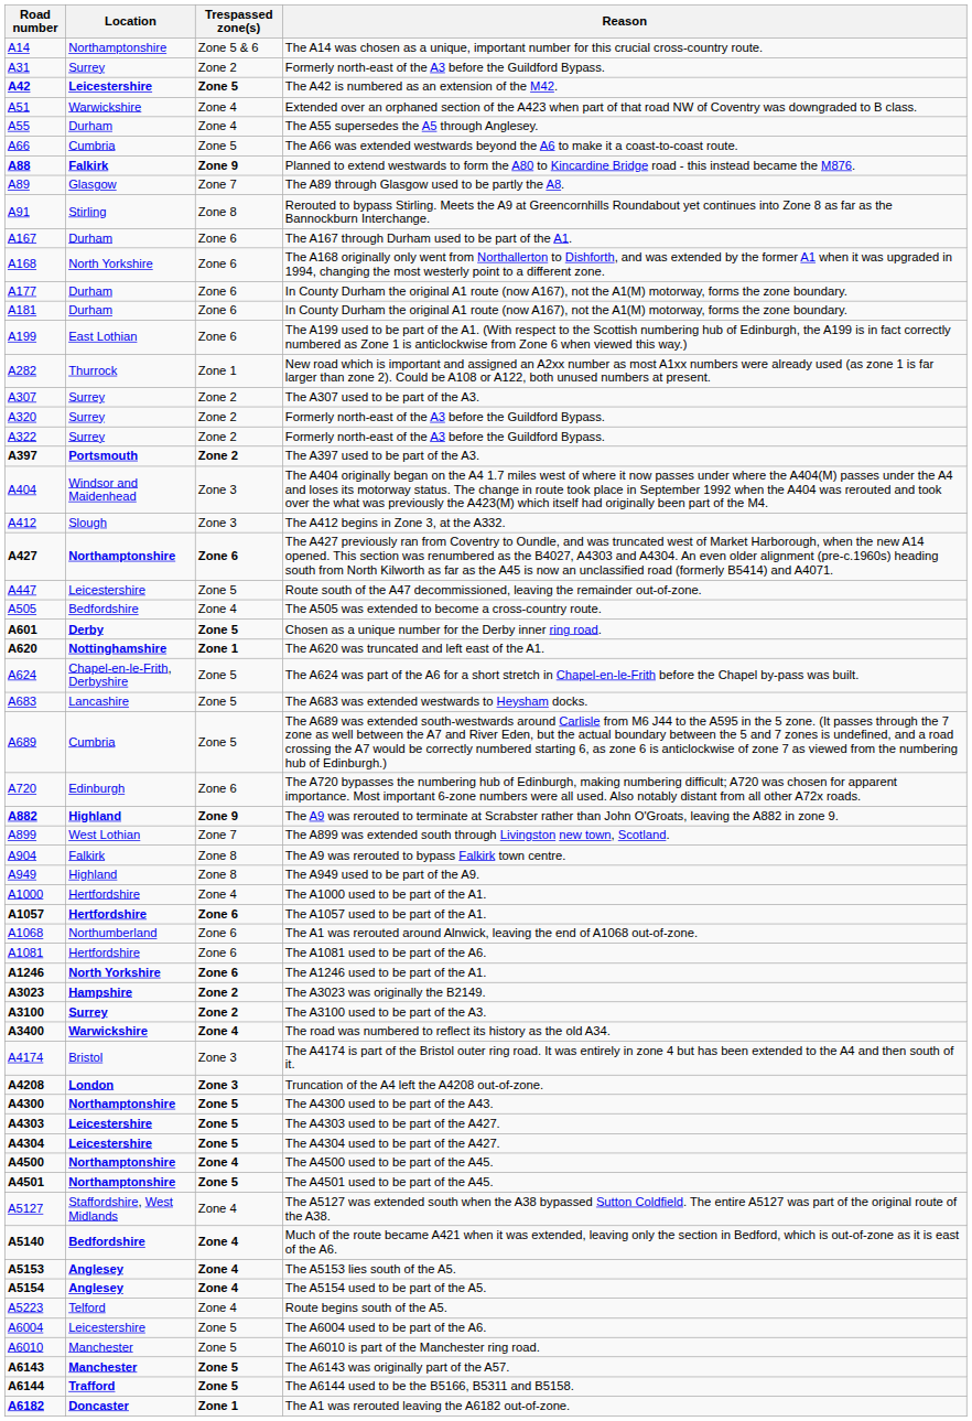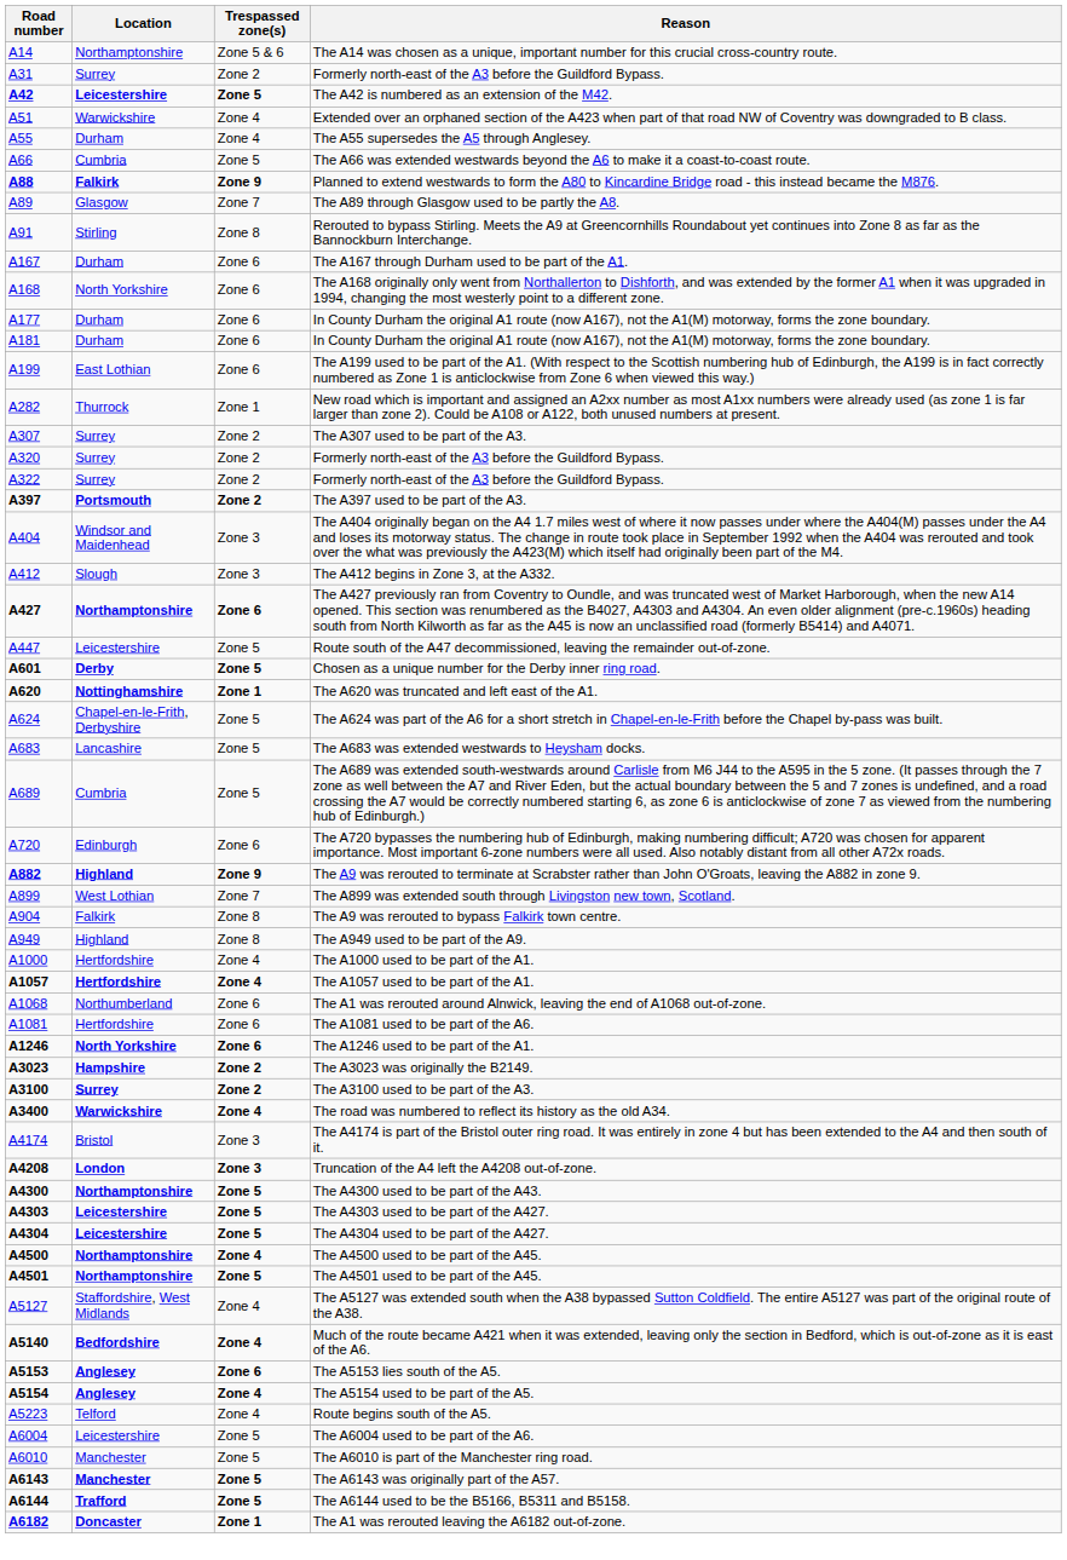 <table class="wikitable">
 <tr>
 <th>Road number</th>
 <th>Location</th>
 <th>Trespassed zone(s)</th>
 <th>Reason</th>
 </tr>
 <tr>
 <td><a href='#'>A14</a></td>
 <td><a href='#'>Northamptonshire</a></td>
 <td>Zone 5 & 6</td>
 <td>The A14 was chosen as a unique, important number for this crucial cross-country route.</td>
 </tr>
 <tr>
 <td><a href='#'>A31</a></td>
 <td><a href='#'>Surrey</a></td>
 <td>Zone 2</td>
 <td>Formerly north-east of the <a href='#'>A3</a> before the Guildford Bypass.</td>
 </tr>
 <tr>
 <td><strong><a href='#'>A42</a></strong></td>
 <td><strong><a href='#'>Leicestershire</a></strong></td>
 <td><strong>Zone 5</strong></td>
 <td>The A42 is numbered as an extension of the <a href='#'>M42</a>.</td>
 </tr>
 <tr>
 <td><a href='#'>A51</a></td>
 <td><a href='#'>Warwickshire</a></td>
 <td>Zone 4</td>
 <td>Extended over an orphaned section of the A423 when part of that road NW of Coventry was downgraded to B class.</td>
 </tr>
 <tr>
 <td><a href='#'>A55</a></td>
 <td><a href='#'>Durham</a></td>
 <td>Zone 4</td>
 <td>The A55 supersedes the <a href='#'>A5</a> through Anglesey.</td>
 </tr>
 <tr>
 <td><a href='#'>A66</a></td>
 <td><a href='#'>Cumbria</a></td>
 <td>Zone 5</td>
 <td>The A66 was extended westwards beyond the <a href='#'>A6</a> to make it a coast-to-coast route.</td>
 </tr>
 <tr>
 <td><strong><a href='#'>A88</a></strong></td>
 <td><strong><a href='#'>Falkirk</a></strong></td>
 <td><strong>Zone 9</strong></td>
 <td>Planned to extend westwards to form the <a href='#'>A80</a> to <a href='#'>Kincardine Bridge</a> road - this instead became the <a href='#'>M876</a>.</td>
 </tr>
 <tr>
 <td><a href='#'>A89</a></td>
 <td><a href='#'>Glasgow</a></td>
 <td>Zone 7</td>
 <td>The A89 through Glasgow used to be partly the <a href='#'>A8</a>.</td>
 </tr>
 <tr>
 <td><a href='#'>A91</a></td>
 <td><a href='#'>Stirling</a></td>
 <td>Zone 8</td>
 <td>Rerouted to bypass Stirling. Meets the A9 at Greencornhills Roundabout yet continues into Zone 8 as far as the Bannockburn Interchange.</td>
 </tr>
 <tr>
 <td><a href='#'>A167</a></td>
 <td><a href='#'>Durham</a></td>
 <td>Zone 6</td>
 <td>The A167 through Durham used to be part of the <a href='#'>A1</a>.</td>
 </tr>
 <tr>
 <td><a href='#'>A168</a></td>
 <td><a href='#'>North Yorkshire</a></td>
 <td>Zone 6</td>
 <td>The A168 originally only went from <a href='#'>Northallerton</a> to <a href='#'>Dishforth</a>, and was extended by the former <a href='#'>A1</a> when it was upgraded in 1994, changing the most westerly point to a different zone.</td>
 </tr>
 <tr>
 <td><a href='#'>A177</a></td>
 <td><a href='#'>Durham</a></td>
 <td>Zone 6</td>
 <td>In County Durham the original A1 route (now A167), not the A1(M) motorway, forms the zone boundary.</td>
 </tr>
 <tr>
 <td><a href='#'>A181</a></td>
 <td><a href='#'>Durham</a></td>
 <td>Zone 6</td>
 <td>In County Durham the original A1 route (now A167), not the A1(M) motorway, forms the zone boundary.</td>
 </tr>
 <tr>
 <td><a href='#'>A199</a></td>
 <td><a href='#'>East Lothian</a></td>
 <td>Zone 6</td>
 <td>The A199 used to be part of the A1. (With respect to the Scottish numbering hub of Edinburgh, the A199 is in fact correctly numbered as Zone 1 is anticlockwise from Zone 6 when viewed this way.)</td>
 </tr>
 <tr>
 <td><a href='#'>A282</a></td>
 <td><a href='#'>Thurrock</a></td>
 <td>Zone 1</td>
 <td>New road which is important and assigned an A2xx number as most A1xx numbers were already used (as zone 1 is far larger than zone 2). Could be A108 or A122, both unused numbers at present.</td>
 </tr>
 <tr>
 <td><a href='#'>A307</a></td>
 <td><a href='#'>Surrey</a></td>
 <td>Zone 2</td>
 <td>The A307 used to be part of the A3.</td>
 </tr>
 <tr>
 <td><a href='#'>A320</a></td>
 <td><a href='#'>Surrey</a></td>
 <td>Zone 2</td>
 <td>Formerly north-east of the <a href='#'>A3</a> before the Guildford Bypass.</td>
 </tr>
 <tr>
 <td><a href='#'>A322</a></td>
 <td><a href='#'>Surrey</a></td>
 <td>Zone 2</td>
 <td>Formerly north-east of the <a href='#'>A3</a> before the Guildford Bypass.</td>
 </tr>
 <tr>
 <td><strong>A397</strong></td>
 <td><strong><a href='#'>Portsmouth</a></strong></td>
 <td><strong>Zone 2</strong></td>
 <td>The A397 used to be part of the A3.</td>
 </tr>
 <tr>
 <td><a href='#'>A404</a></td>
 <td><a href='#'>Windsor and Maidenhead</a></td>
 <td>Zone 3</td>
 <td>The A404 originally began on the A4 1.7 miles west of where it now passes under where the A404(M) passes under the A4 and loses its motorway status.  The change in route took place in September 1992 when the A404 was rerouted and took over the what was previously the A423(M) which itself had originally been part of the M4.</td>
 </tr>
 <tr>
 <td><a href='#'>A412</a></td>
 <td><a href='#'>Slough</a></td>
 <td>Zone 3</td>
 <td>The A412 begins in Zone 3, at the A332.</td>
 </tr>
 <tr>
 <td><strong>A427</strong></td>
 <td><strong><a href='#'>Northamptonshire</a></strong></td>
 <td><strong>Zone 6</strong></td>
 <td>The A427 previously ran from Coventry to Oundle, and was truncated west of Market Harborough, when the new A14 opened. This section was renumbered as the B4027, A4303 and A4304. An even older alignment (pre-c.1960s) heading south from North Kilworth as far as the A45 is now an unclassified road (formerly B5414) and A4071.</td>
 </tr>
 <tr>
 <td><a href='#'>A447</a></td>
 <td><a href='#'>Leicestershire</a></td>
 <td>Zone 5</td>
 <td>Route south of the A47 decommissioned, leaving the remainder out-of-zone.</td>
 </tr>
 <tr>
-<td><a href='#'>A505</a></td>
-<td><a href='#'>Bedfordshire</a></td>
-<td>Zone 4</td>
-<td>The A505 was extended to become a cross-country route.</td>
-</tr>
-<tr>
 <td><strong>A601</strong></td>
 <td><strong><a href='#'>Derby</a></strong></td>
 <td><strong>Zone 5</strong></td>
 <td>Chosen as a unique number for the Derby inner <a href='#'>ring road</a>.</td>
 </tr>
 <tr>
 <td><strong>A620</strong></td>
 <td><strong><a href='#'>Nottinghamshire</a></strong></td>
 <td><strong>Zone 1</strong></td>
 <td>The A620 was truncated and left east of the A1.</td>
 </tr>
 <tr>
 <td><a href='#'>A624</a></td>
 <td><a href='#'>Chapel-en-le-Frith</a>, <a href='#'>Derbyshire</a></td>
 <td>Zone 5</td>
 <td>The A624 was part of the A6 for a short stretch in <a href='#'>Chapel-en-le-Frith</a> before the Chapel by-pass was built.</td>
 </tr>
 <tr>
 <td><a href='#'>A683</a></td>
 <td><a href='#'>Lancashire</a></td>
 <td>Zone 5</td>
 <td>The A683 was extended westwards to <a href='#'>Heysham</a> docks.</td>
 </tr>
 <tr>
 <td><a href='#'>A689</a></td>
 <td><a href='#'>Cumbria</a></td>
 <td>Zone 5</td>
 <td>The A689 was extended south-westwards around <a href='#'>Carlisle</a> from M6 J44 to the A595 in the 5 zone. (It passes through the 7 zone as well between the A7 and River Eden, but the actual boundary between the 5 and 7 zones is undefined, and a road crossing the A7 would be correctly numbered starting 6, as zone 6 is anticlockwise of zone 7 as viewed from the numbering hub of Edinburgh.)</td>
 </tr>
 <tr>
 <td><a href='#'>A720</a></td>
 <td><a href='#'>Edinburgh</a></td>
 <td>Zone 6</td>
 <td>The A720 bypasses the numbering hub of Edinburgh, making numbering difficult; A720 was chosen for apparent importance. Most important 6-zone numbers were all used. Also notably distant from all other A72x roads.</td>
 </tr>
 <tr>
 <td><strong><a href='#'>A882</a></strong></td>
 <td><strong><a href='#'>Highland</a></strong></td>
 <td><strong>Zone 9</strong></td>
 <td>The <a href='#'>A9</a> was rerouted to terminate at Scrabster rather than John O'Groats, leaving the A882 in zone 9.</td>
 </tr>
 <tr>
 <td><a href='#'>A899</a></td>
 <td><a href='#'>West Lothian</a></td>
 <td>Zone 7</td>
 <td>The A899 was extended south through <a href='#'>Livingston</a> <a href='#'>new town</a>, <a href='#'>Scotland</a>.</td>
 </tr>
 <tr>
 <td><a href='#'>A904</a></td>
 <td><a href='#'>Falkirk</a></td>
 <td>Zone 8</td>
 <td>The A9 was rerouted to bypass <a href='#'>Falkirk</a> town centre.</td>
 </tr>
 <tr>
 <td><a href='#'>A949</a></td>
 <td><a href='#'>Highland</a></td>
 <td>Zone 8</td>
 <td>The A949 used to be part of the A9.</td>
 </tr>
 <tr>
 <td><a href='#'>A1000</a></td>
 <td><a href='#'>Hertfordshire</a></td>
 <td>Zone 4</td>
 <td>The A1000 used to be part of the A1.</td>
 </tr>
 <tr>
 <td><strong>A1057</strong></td>
 <td><strong><a href='#'>Hertfordshire</a></strong></td>
-<td><strong>Zone 6</strong></td>
+<td><strong>Zone 4</strong></td>
 <td>The A1057 used to be part of the A1.</td>
 </tr>
 <tr>
 <td><a href='#'>A1068</a></td>
 <td><a href='#'>Northumberland</a></td>
 <td>Zone 6</td>
 <td>The A1 was rerouted around Alnwick, leaving the end of A1068 out-of-zone.</td>
 </tr>
 <tr>
 <td><a href='#'>A1081</a></td>
 <td><a href='#'>Hertfordshire</a></td>
 <td>Zone 6</td>
 <td>The A1081 used to be part of the A6.</td>
 </tr>
 <tr>
 <td><strong>A1246</strong></td>
 <td><strong><a href='#'>North Yorkshire</a></strong></td>
 <td><strong>Zone 6</strong></td>
 <td>The A1246 used to be part of the A1.</td>
 </tr>
 <tr>
 <td><strong>A3023</strong></td>
 <td><strong><a href='#'>Hampshire</a></strong></td>
 <td><strong>Zone 2</strong></td>
 <td>The A3023 was originally the B2149.</td>
 </tr>
 <tr>
 <td><strong>A3100</strong></td>
 <td><strong><a href='#'>Surrey</a></strong></td>
 <td><strong>Zone 2</strong></td>
 <td>The A3100 used to be part of the A3.</td>
 </tr>
 <tr>
 <td><strong>A3400</strong></td>
 <td><strong><a href='#'>Warwickshire</a></strong></td>
 <td><strong>Zone 4</strong></td>
 <td>The road was numbered to reflect its history as the old A34.</td>
 </tr>
 <tr>
 <td><a href='#'>A4174</a></td>
 <td><a href='#'>Bristol</a></td>
 <td>Zone 3</td>
 <td>The A4174 is part of the Bristol outer ring road. It was entirely in zone 4 but has been extended to the A4 and then south of it.</td>
 </tr>
 <tr>
 <td><strong>A4208</strong></td>
 <td><strong><a href='#'>London</a></strong></td>
 <td><strong>Zone 3</strong></td>
 <td>Truncation of the A4 left the A4208 out-of-zone.</td>
 </tr>
 <tr>
 <td><strong>A4300</strong></td>
 <td><strong><a href='#'>Northamptonshire</a></strong></td>
 <td><strong>Zone 5</strong></td>
 <td>The A4300 used to be part of the A43.</td>
 </tr>
 <tr>
 <td><strong>A4303</strong></td>
 <td><strong><a href='#'>Leicestershire</a></strong></td>
 <td><strong>Zone 5</strong></td>
 <td>The A4303 used to be part of the A427.</td>
 </tr>
 <tr>
 <td><strong>A4304</strong></td>
 <td><strong><a href='#'>Leicestershire</a></strong></td>
 <td><strong>Zone 5</strong></td>
 <td>The A4304 used to be part of the A427.</td>
 </tr>
 <tr>
 <td><strong>A4500</strong></td>
 <td><strong><a href='#'>Northamptonshire</a></strong></td>
 <td><strong>Zone 4</strong></td>
 <td>The A4500 used to be part of the A45.</td>
 </tr>
 <tr>
 <td><strong>A4501</strong></td>
 <td><strong><a href='#'>Northamptonshire</a></strong></td>
 <td><strong>Zone 5</strong></td>
 <td>The A4501 used to be part of the A45.</td>
 </tr>
 <tr>
 <td><a href='#'>A5127</a></td>
 <td><a href='#'>Staffordshire</a>, <a href='#'>West Midlands</a></td>
 <td>Zone 4</td>
 <td>The A5127 was extended south when the A38 bypassed <a href='#'>Sutton Coldfield</a>. The entire A5127 was part of the original route of the A38.</td>
 </tr>
 <tr>
 <td><strong>A5140</strong></td>
 <td><strong><a href='#'>Bedfordshire</a></strong></td>
 <td><strong>Zone 4</strong></td>
 <td>Much of the route became A421 when it was extended, leaving only the section in Bedford, which is out-of-zone as it is east of the A6.</td>
 </tr>
 <tr>
 <td><strong>A5153</strong></td>
 <td><strong><a href='#'>Anglesey</a></strong></td>
-<td><strong>Zone 4</strong></td>
+<td><strong>Zone 6</strong></td>
 <td>The A5153 lies south of the A5.</td>
 </tr>
 <tr>
 <td><strong>A5154</strong></td>
 <td><strong><a href='#'>Anglesey</a></strong></td>
 <td><strong>Zone 4</strong></td>
 <td>The A5154 used to be part of the A5.</td>
 </tr>
 <tr>
 <td><a href='#'>A5223</a></td>
 <td><a href='#'>Telford</a></td>
 <td>Zone 4</td>
 <td>Route begins south of the A5.</td>
 </tr>
 <tr>
 <td><a href='#'>A6004</a></td>
 <td><a href='#'>Leicestershire</a></td>
 <td>Zone 5</td>
 <td>The A6004 used to be part of the A6.</td>
 </tr>
 <tr>
 <td><a href='#'>A6010</a></td>
 <td><a href='#'>Manchester</a></td>
 <td>Zone 5</td>
 <td>The A6010 is part of the Manchester ring road.</td>
 </tr>
 <tr>
 <td><strong>A6143</strong></td>
 <td><strong><a href='#'>Manchester</a></strong></td>
 <td><strong>Zone 5</strong></td>
 <td>The A6143 was originally part of the A57.</td>
 </tr>
 <tr>
 <td><strong>A6144</strong></td>
 <td><strong><a href='#'>Trafford</a></strong></td>
 <td><strong>Zone 5</strong></td>
 <td>The A6144 used to be the B5166, B5311 and B5158.</td>
 </tr>
 <tr>
 <td><strong><a href='#'>A6182</a></strong></td>
 <td><strong><a href='#'>Doncaster</a></strong></td>
 <td><strong>Zone 1</strong></td>
 <td>The A1 was rerouted leaving the A6182 out-of-zone.</td>
 </tr>
 </table>
